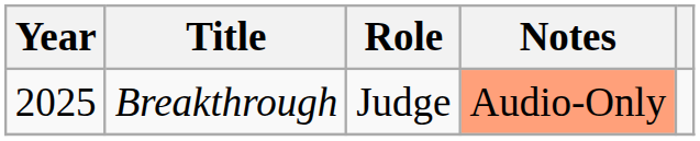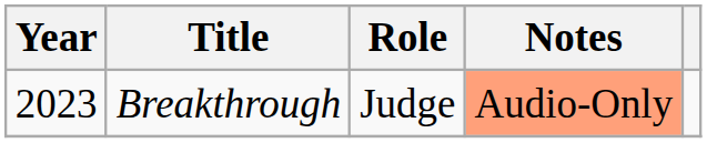 <table class="wikitable">
 <tr>
 <th scope="col">Year</th>
 <th scope="col">Title</th>
 <th scope="col">Role</th>
 <th scope="col">Notes</th>
 <th scope="col"></th>
 </tr>
 <tr>
-<td>2025</td>
+<td>2023</td>
 <td><em>Breakthrough</em></td>
 <td>Judge</td>
 <td style="background: lightsalmon;">Audio-Only</td>
 <td style="text-align: center;"></td>
 </tr>
 <tr>
 </tr>
 </table>
